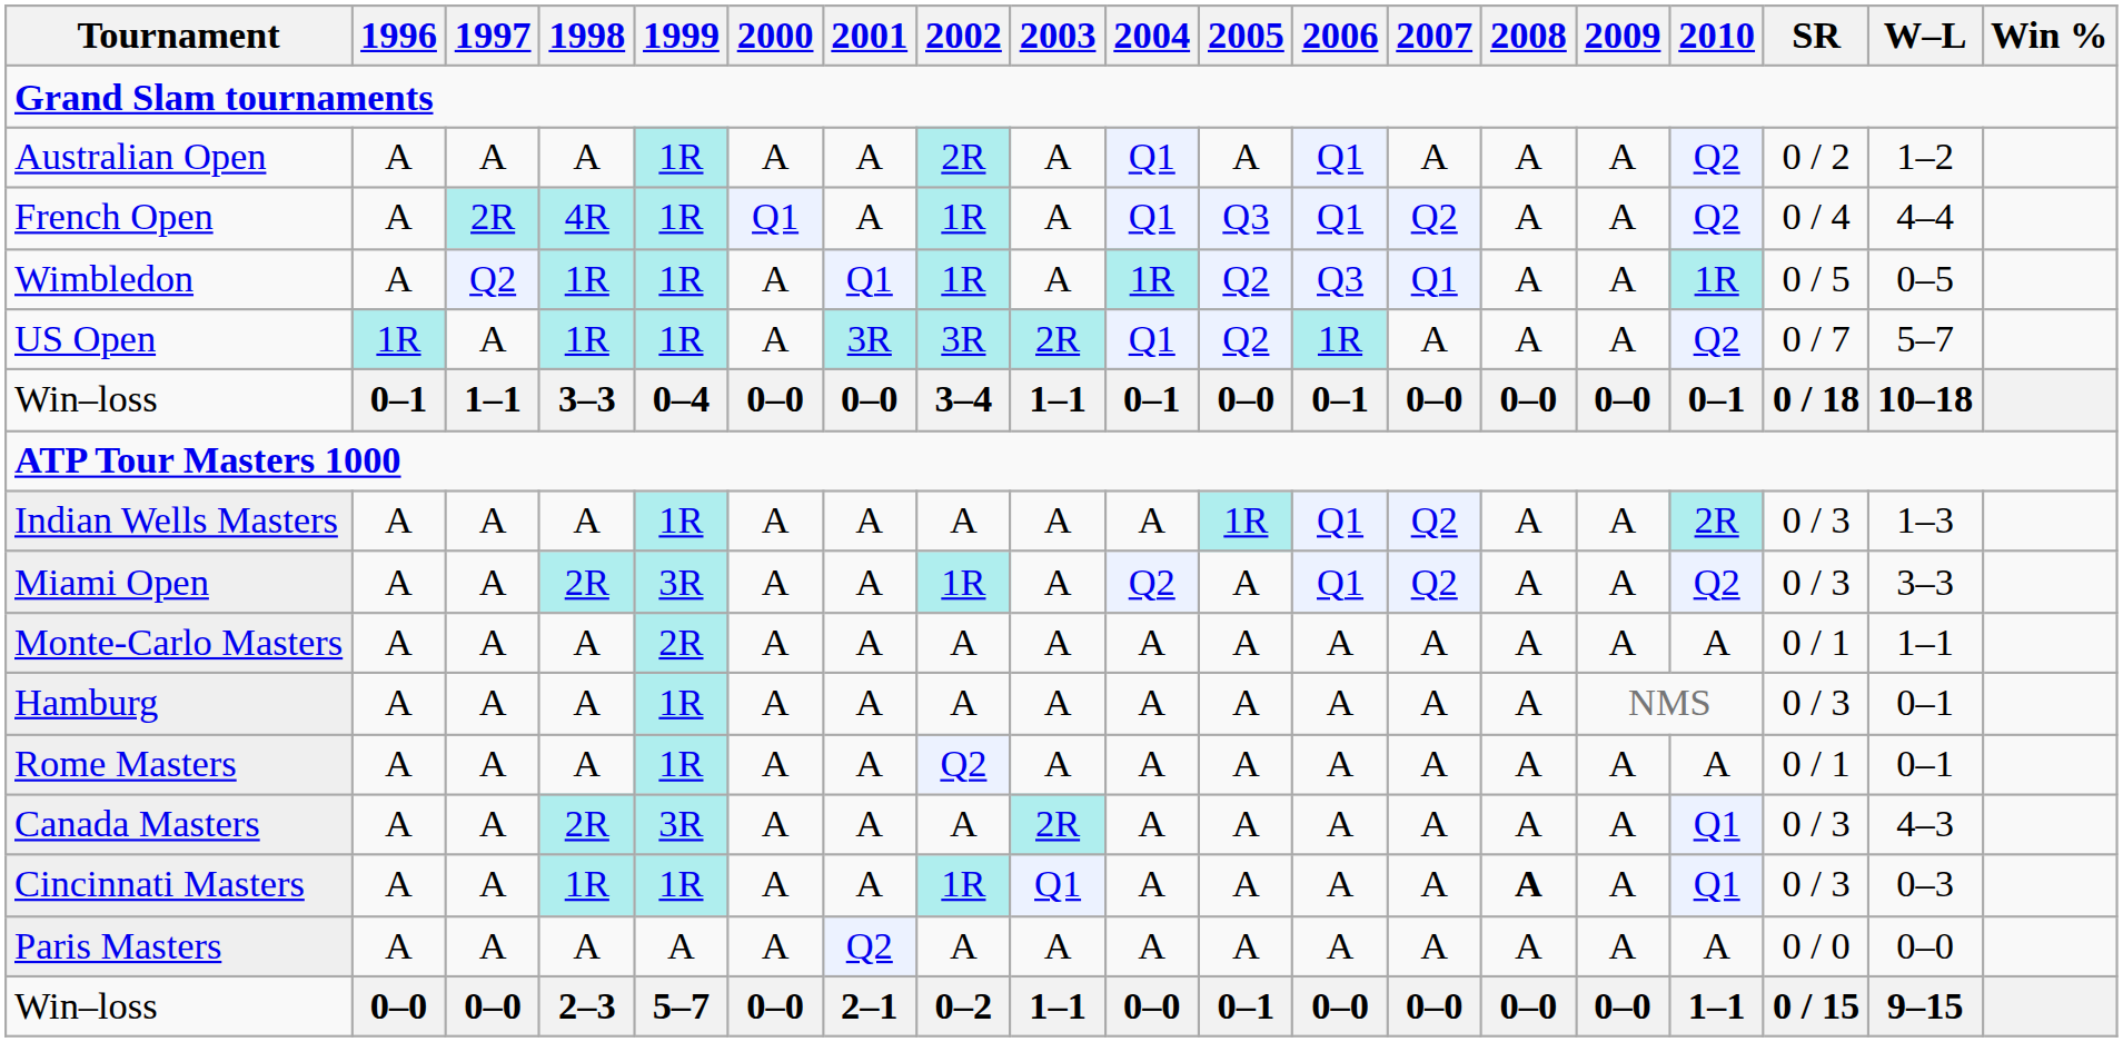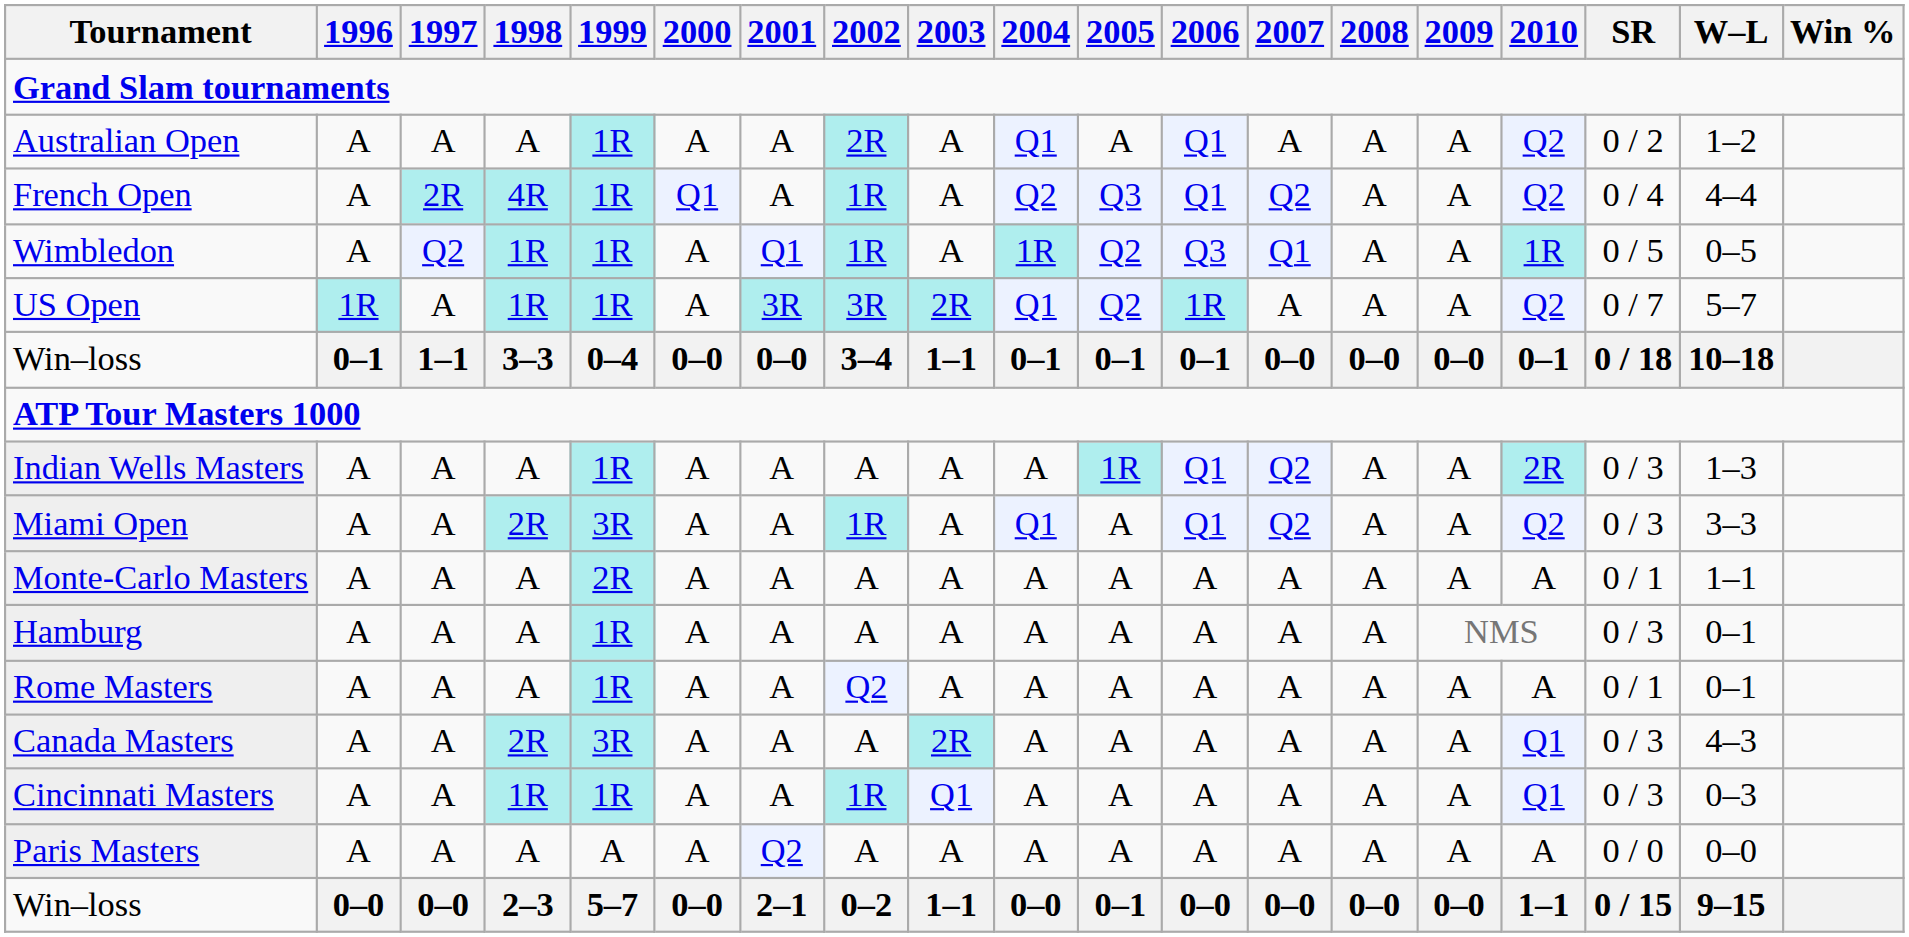 <table class=wikitable style=text-align:center>
 <tr>
 <th>Tournament</th>
 <th><a href='#'>1996</a></th>
 <th><a href='#'>1997</a></th>
 <th><a href='#'>1998</a></th>
 <th><a href='#'>1999</a></th>
 <th><a href='#'>2000</a></th>
 <th><a href='#'>2001</a></th>
 <th><a href='#'>2002</a></th>
 <th><a href='#'>2003</a></th>
 <th><a href='#'>2004</a></th>
 <th><a href='#'>2005</a></th>
 <th><a href='#'>2006</a></th>
 <th><a href='#'>2007</a></th>
 <th><a href='#'>2008</a></th>
 <th><a href='#'>2009</a></th>
 <th><a href='#'>2010</a></th>
 <th>SR</th>
 <th>W–L</th>
 <th>Win %</th>
 </tr>
 <tr>
 <td colspan=25 style=text-align:left><a href='#'><strong>Grand Slam tournaments</strong></a></td>
 </tr>
 <tr>
 <td align=left><a href='#'>Australian Open</a></td>
 <td>A</td>
 <td>A</td>
 <td>A</td>
 <td bgcolor=afeeee><a href='#'>1R</a></td>
 <td>A</td>
 <td>A</td>
 <td bgcolor=afeeee><a href='#'>2R</a></td>
 <td>A</td>
 <td bgcolor=ecf2ff><a href='#'>Q1</a></td>
 <td>A</td>
 <td bgcolor=ecf2ff><a href='#'>Q1</a></td>
 <td>A</td>
 <td>A</td>
 <td>A</td>
 <td bgcolor=ecf2ff><a href='#'>Q2</a></td>
 <td>0 / 2</td>
 <td>1–2</td>
 <td></td>
 </tr>
 <tr>
 <td align=left><a href='#'>French Open</a></td>
 <td>A</td>
 <td bgcolor=afeeee><a href='#'>2R</a></td>
 <td bgcolor=afeeee><a href='#'>4R</a></td>
 <td bgcolor=afeeee><a href='#'>1R</a></td>
 <td bgcolor=ecf2ff><a href='#'>Q1</a></td>
 <td>A</td>
 <td bgcolor=afeeee><a href='#'>1R</a></td>
 <td>A</td>
-<td bgcolor=ecf2ff><a href='#'>Q1</a></td>
+<td bgcolor=ecf2ff><a href='#'>Q2</a></td>
 <td bgcolor=ecf2ff><a href='#'>Q3</a></td>
 <td bgcolor=ecf2ff><a href='#'>Q1</a></td>
 <td bgcolor=ecf2ff><a href='#'>Q2</a></td>
 <td>A</td>
 <td>A</td>
 <td bgcolor=ecf2ff><a href='#'>Q2</a></td>
 <td>0 / 4</td>
 <td>4–4</td>
 <td></td>
 </tr>
 <tr>
 <td align=left><a href='#'>Wimbledon</a></td>
 <td>A</td>
 <td bgcolor=ecf2ff><a href='#'>Q2</a></td>
 <td bgcolor=afeeee><a href='#'>1R</a></td>
 <td bgcolor=afeeee><a href='#'>1R</a></td>
 <td>A</td>
 <td bgcolor=ecf2ff><a href='#'>Q1</a></td>
 <td bgcolor=afeeee><a href='#'>1R</a></td>
 <td>A</td>
 <td bgcolor=afeeee><a href='#'>1R</a></td>
 <td bgcolor=ecf2ff><a href='#'>Q2</a></td>
 <td bgcolor=ecf2ff><a href='#'>Q3</a></td>
 <td bgcolor=ecf2ff><a href='#'>Q1</a></td>
 <td>A</td>
 <td>A</td>
 <td bgcolor=afeeee><a href='#'>1R</a></td>
 <td>0 / 5</td>
 <td>0–5</td>
 <td></td>
 </tr>
 <tr>
 <td align=left><a href='#'>US Open</a></td>
 <td bgcolor=afeeee><a href='#'>1R</a></td>
 <td>A</td>
 <td bgcolor=afeeee><a href='#'>1R</a></td>
 <td bgcolor=afeeee><a href='#'>1R</a></td>
 <td>A</td>
 <td bgcolor=afeeee><a href='#'>3R</a></td>
 <td bgcolor=afeeee><a href='#'>3R</a></td>
 <td bgcolor=afeeee><a href='#'>2R</a></td>
 <td bgcolor=ecf2ff><a href='#'>Q1</a></td>
 <td bgcolor=ecf2ff><a href='#'>Q2</a></td>
 <td bgcolor=afeeee><a href='#'>1R</a></td>
 <td>A</td>
 <td>A</td>
 <td>A</td>
 <td bgcolor=ecf2ff><a href='#'>Q2</a></td>
 <td>0 / 7</td>
 <td>5–7</td>
 <td></td>
 </tr>
 <tr>
 <td style=text-align:left>Win–loss</td>
 <th>0–1</th>
 <th>1–1</th>
 <th>3–3</th>
 <th>0–4</th>
 <th>0–0</th>
 <th>0–0</th>
 <th>3–4</th>
 <th>1–1</th>
 <th>0–1</th>
-<th>0–0</th>
+<th>0–1</th>
 <th>0–1</th>
 <th>0–0</th>
 <th>0–0</th>
 <th>0–0</th>
 <th>0–1</th>
 <th>0 / 18</th>
 <th>10–18</th>
 <th></th>
 </tr>
 <tr>
 <td colspan=25 style=text-align:left><strong><a href='#'>ATP Tour Masters 1000</a></strong></td>
 </tr>
 <tr>
 <td bgcolor=efefef align=left><a href='#'>Indian Wells Masters</a></td>
 <td>A</td>
 <td>A</td>
 <td>A</td>
 <td bgcolor=afeeee><a href='#'>1R</a></td>
 <td>A</td>
 <td>A</td>
 <td>A</td>
 <td>A</td>
 <td>A</td>
 <td bgcolor=afeeee><a href='#'>1R</a></td>
 <td bgcolor=ecf2ff><a href='#'>Q1</a></td>
 <td bgcolor=ecf2ff><a href='#'>Q2</a></td>
 <td>A</td>
 <td>A</td>
 <td bgcolor=afeeee><a href='#'>2R</a></td>
 <td>0 / 3</td>
 <td>1–3</td>
 <td></td>
 </tr>
 <tr>
 <td bgcolor=efefef align=left><a href='#'>Miami Open</a></td>
 <td>A</td>
 <td>A</td>
 <td bgcolor=afeeee><a href='#'>2R</a></td>
 <td bgcolor=afeeee><a href='#'>3R</a></td>
 <td>A</td>
 <td>A</td>
 <td bgcolor=afeeee><a href='#'>1R</a></td>
 <td>A</td>
-<td bgcolor=ecf2ff><a href='#'>Q2</a></td>
+<td bgcolor=ecf2ff><a href='#'>Q1</a></td>
 <td>A</td>
 <td bgcolor=ecf2ff><a href='#'>Q1</a></td>
 <td bgcolor=ecf2ff><a href='#'>Q2</a></td>
 <td>A</td>
 <td>A</td>
 <td bgcolor=ecf2ff><a href='#'>Q2</a></td>
 <td>0 / 3</td>
 <td>3–3</td>
 <td></td>
 </tr>
 <tr>
 <td bgcolor=efefef align=left><a href='#'>Monte-Carlo Masters</a></td>
 <td>A</td>
 <td>A</td>
 <td>A</td>
 <td bgcolor=afeeee><a href='#'>2R</a></td>
 <td>A</td>
 <td>A</td>
 <td>A</td>
 <td>A</td>
 <td>A</td>
 <td>A</td>
 <td>A</td>
 <td>A</td>
 <td>A</td>
 <td>A</td>
 <td>A</td>
 <td>0 / 1</td>
 <td>1–1</td>
 <td></td>
 </tr>
 <tr>
 <td bgcolor=efefef align=left><a href='#'>Hamburg</a></td>
 <td>A</td>
 <td>A</td>
 <td>A</td>
 <td bgcolor=afeeee><a href='#'>1R</a></td>
 <td>A</td>
 <td>A</td>
 <td>A</td>
 <td>A</td>
 <td>A</td>
 <td>A</td>
 <td>A</td>
 <td>A</td>
 <td>A</td>
 <td colspan=2 style=color:#767676>NMS</td>
 <td>0 / 3</td>
 <td>0–1</td>
 <td></td>
 </tr>
 <tr>
 <td bgcolor=efefef align=left><a href='#'>Rome Masters</a></td>
 <td>A</td>
 <td>A</td>
 <td>A</td>
 <td bgcolor=afeeee><a href='#'>1R</a></td>
 <td>A</td>
 <td>A</td>
 <td bgcolor=ecf2ff><a href='#'>Q2</a></td>
 <td>A</td>
 <td>A</td>
 <td>A</td>
 <td>A</td>
 <td>A</td>
 <td>A</td>
 <td>A</td>
 <td>A</td>
 <td>0 / 1</td>
 <td>0–1</td>
 <td></td>
 </tr>
 <tr>
 <td bgcolor=efefef align=left><a href='#'>Canada Masters</a></td>
 <td>A</td>
 <td>A</td>
 <td bgcolor=afeeee><a href='#'>2R</a></td>
 <td bgcolor=afeeee><a href='#'>3R</a></td>
 <td>A</td>
 <td>A</td>
 <td>A</td>
 <td bgcolor=afeeee><a href='#'>2R</a></td>
 <td>A</td>
 <td>A</td>
 <td>A</td>
 <td>A</td>
 <td>A</td>
 <td>A</td>
 <td bgcolor=ecf2ff><a href='#'>Q1</a></td>
 <td>0 / 3</td>
 <td>4–3</td>
 <td></td>
 </tr>
 <tr>
 <td bgcolor=efefef align=left><a href='#'>Cincinnati Masters</a></td>
 <td>A</td>
 <td>A</td>
 <td bgcolor=afeeee><a href='#'>1R</a></td>
 <td bgcolor=afeeee><a href='#'>1R</a></td>
 <td>A</td>
 <td>A</td>
 <td bgcolor=afeeee><a href='#'>1R</a></td>
 <td bgcolor=ecf2ff><a href='#'>Q1</a></td>
 <td>A</td>
 <td>A</td>
 <td>A</td>
 <td>A</td>
-<td><strong>A</strong></td>
+<td>A</td>
 <td>A</td>
 <td bgcolor=ecf2ff><a href='#'>Q1</a></td>
 <td>0 / 3</td>
 <td>0–3</td>
 <td></td>
 </tr>
 <tr>
 <td bgcolor=efefef align=left><a href='#'>Paris Masters</a></td>
 <td>A</td>
 <td>A</td>
 <td>A</td>
 <td>A</td>
 <td>A</td>
 <td bgcolor=ecf2ff><a href='#'>Q2</a></td>
 <td>A</td>
 <td>A</td>
 <td>A</td>
 <td>A</td>
 <td>A</td>
 <td>A</td>
 <td>A</td>
 <td>A</td>
 <td>A</td>
 <td>0 / 0</td>
 <td>0–0</td>
 <td></td>
 </tr>
 <tr>
 <td style=text-align:left>Win–loss</td>
 <th>0–0</th>
 <th>0–0</th>
 <th>2–3</th>
 <th>5–7</th>
 <th>0–0</th>
 <th>2–1</th>
 <th>0–2</th>
 <th>1–1</th>
 <th>0–0</th>
 <th>0–1</th>
 <th>0–0</th>
 <th>0–0</th>
 <th>0–0</th>
 <th>0–0</th>
 <th>1–1</th>
 <th>0 / 15</th>
 <th>9–15</th>
 <th></th>
 </tr>
 </table>
